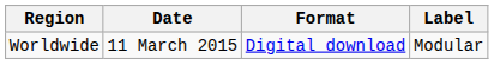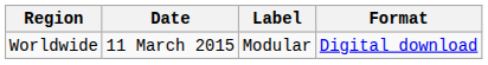 <table class=wikitable>
 <tr>
 <th>Region</th>
 <th>Date</th>
+<th>Label</th>
 <th>Format</th>
-<th>Label</th>
 </tr>
 <tr>
 <td>Worldwide</td>
 <td>11 March 2015</td>
+<td>Modular</td>
 <td><a href='#'>Digital download</a></td>
-<td>Modular</td>
 </tr>
 </table>
